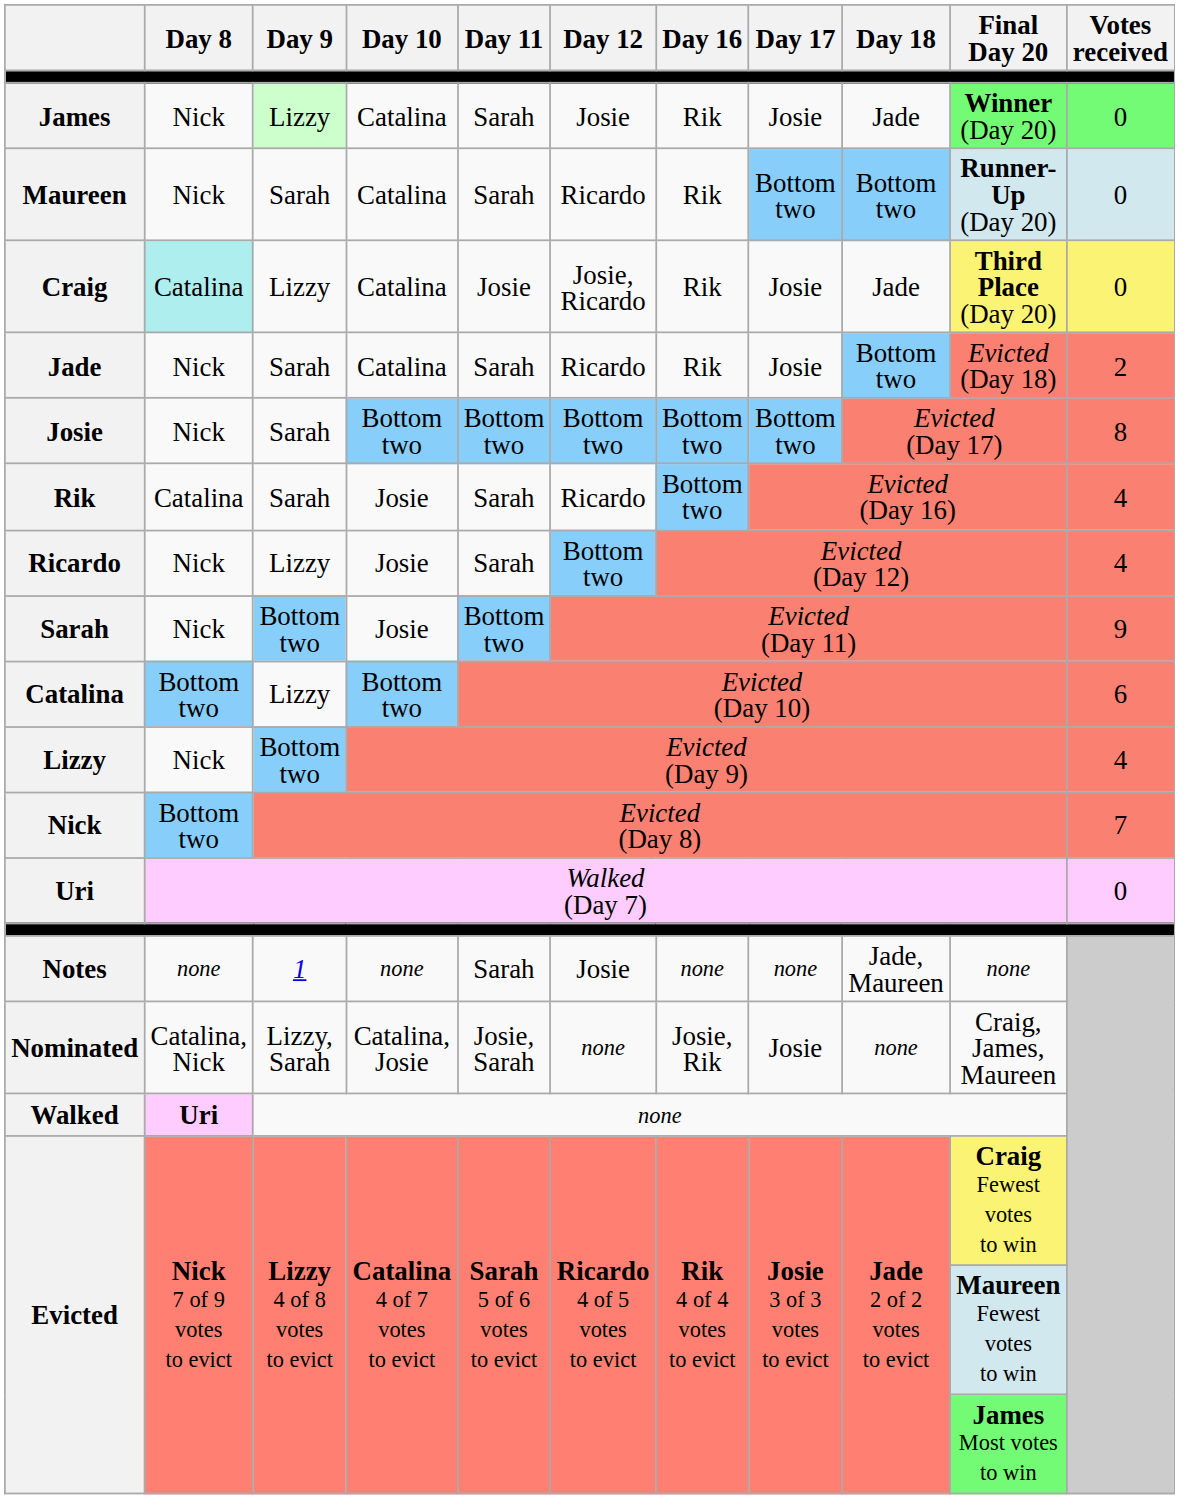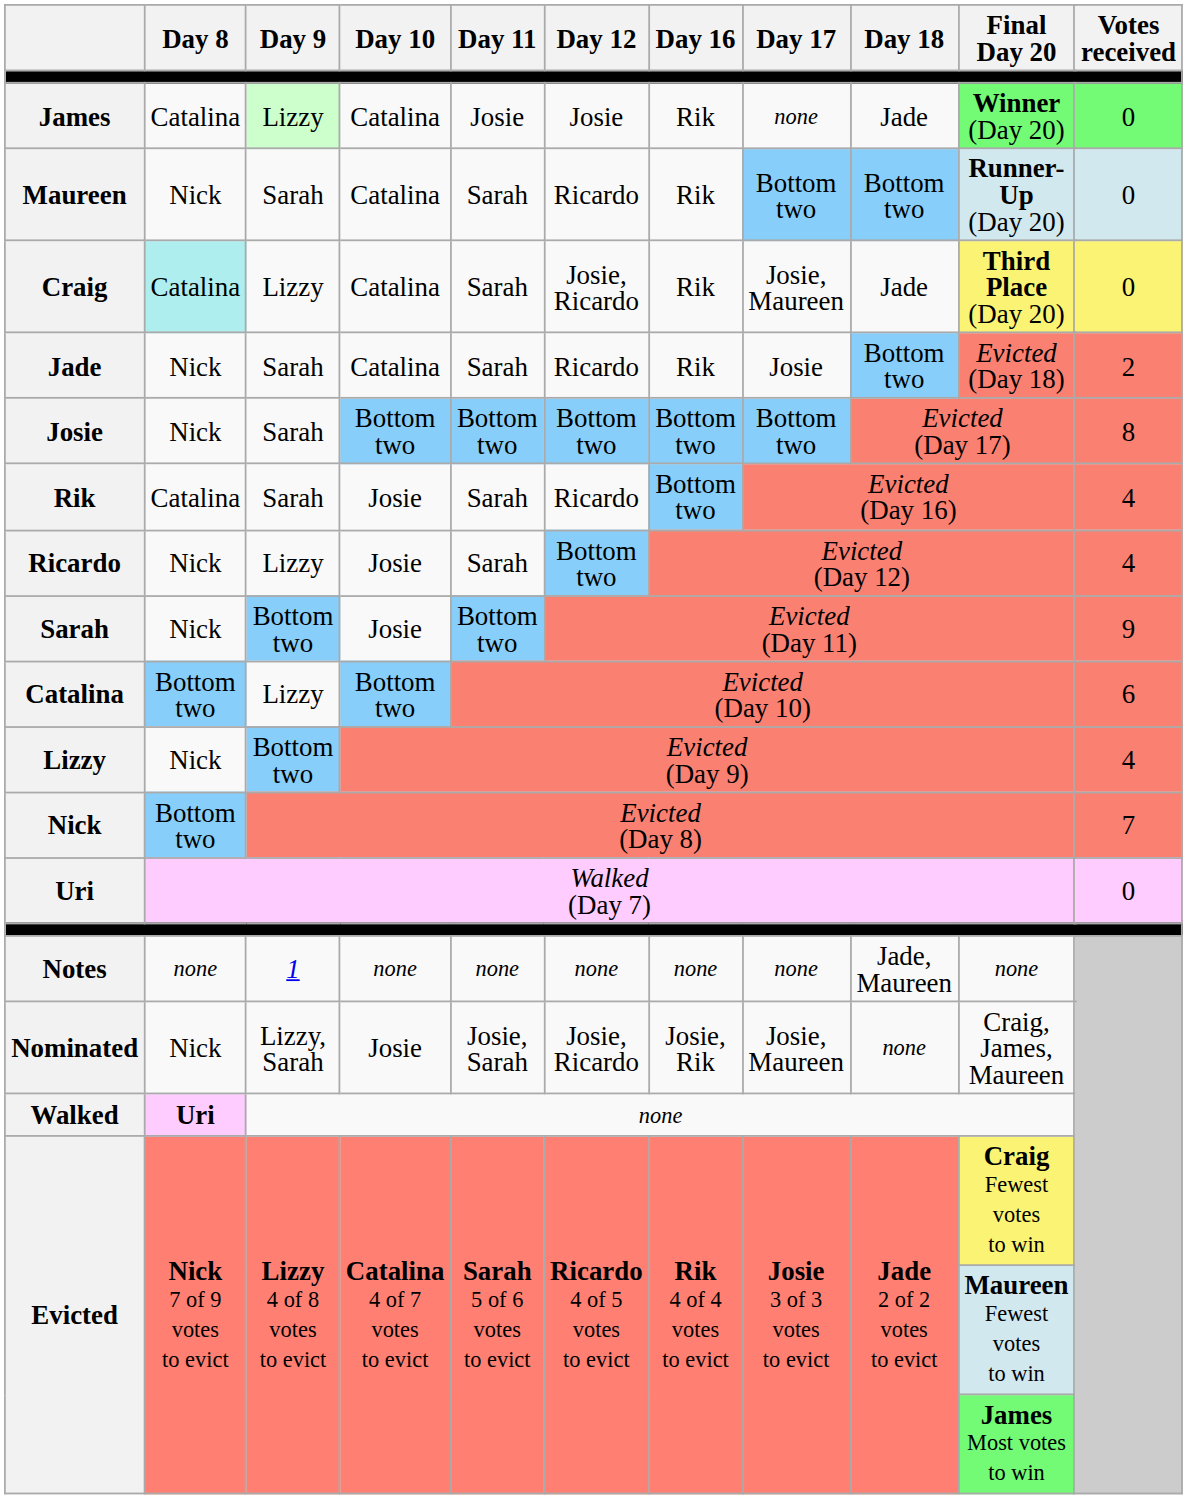 <table class="wikitable" style="text-align:center; font-size:95%; line-height:15px">
 <tr>
 <th style="width: 6%;"></th>
 <th style="width: 6%;">Day 8</th>
 <th style="width: 6%;">Day 9</th>
 <th style="width: 6%;">Day 10</th>
 <th style="width: 6%;">Day 11</th>
 <th style="width: 6%;">Day 12</th>
 <th style="width: 6%;">Day 16</th>
 <th style="width: 6%;">Day 17</th>
 <th style="width: 6%;">Day 18</th>
 <th style="width: 6%;" colspan=2>Final<br>Day 20</th>
 <th style="width: 6%;">Votes<br>received</th>
 </tr>
 <tr>
 <th style="background:#000000;" colspan="12"></th>
 </tr>
 <tr>
 <th>James</th>
-<td>Nick</td>
+<td>Catalina</td>
 <td style="background:#CCFFCC;">Lizzy</td>
 <td>Catalina</td>
-<td>Sarah</td>
+<td>Josie</td>
 <td>Josie</td>
 <td>Rik</td>
-<td>Josie</td>
+<td><small><em>none</em></small></td>
 <td>Jade</td>
 <td style="background:#73FB76;" colspan="2"><strong>Winner</strong><br>(Day 20)</td>
 <td style=background:#73FB76>0</td>
 </tr>
 <tr>
 <th>Maureen</th>
 <td>Nick</td>
 <td>Sarah</td>
 <td>Catalina</td>
 <td>Sarah</td>
 <td>Ricardo</td>
 <td>Rik</td>
 <td style="background:#87CEFA;">Bottom<br>two</td>
 <td style="background:#87CEFA;">Bottom<br>two</td>
 <td style="background:#D1E8EF;" colspan="2"><strong>Runner-Up</strong><br>(Day 20)</td>
 <td style=background:#D1E8EF>0</td>
 </tr>
 <tr>
 <th>Craig</th>
 <td style="background: paleturquoise;">Catalina</td>
 <td>Lizzy</td>
 <td>Catalina</td>
-<td>Josie</td>
+<td>Sarah</td>
 <td>Josie,<br>Ricardo</td>
 <td>Rik</td>
-<td>Josie</td>
+<td>Josie,<br>Maureen</td>
 <td>Jade</td>
 <td style="background:#FBF373;" colspan="2"><strong>Third Place</strong><br>(Day 20)</td>
 <td style=background:#FBF373>0</td>
 </tr>
 <tr>
 <th>Jade</th>
 <td>Nick</td>
 <td>Sarah</td>
 <td>Catalina</td>
 <td>Sarah</td>
 <td>Ricardo</td>
 <td>Rik</td>
 <td>Josie</td>
 <td style="background:#87CEFA;">Bottom<br>two</td>
 <td style="background:#FA8072;" colspan="2"><em>Evicted</em><br>(Day 18)</td>
 <td style=background:#FA8072>2</td>
 </tr>
 <tr>
 <th>Josie</th>
 <td>Nick</td>
 <td>Sarah</td>
 <td style="background:#87CEFA;">Bottom<br>two</td>
 <td style="background:#87CEFA;">Bottom<br>two</td>
 <td style="background:#87CEFA;">Bottom<br>two</td>
 <td style="background:#87CEFA;">Bottom<br>two</td>
 <td style="background:#87CEFA;">Bottom<br>two</td>
 <td style="background:#FA8072;" colspan="3"><em>Evicted</em><br>(Day 17)</td>
 <td style=background:#FA8072>8</td>
 </tr>
 <tr>
 <th>Rik</th>
 <td>Catalina</td>
 <td>Sarah</td>
 <td>Josie</td>
 <td>Sarah</td>
 <td>Ricardo</td>
 <td style="background:#87CEFA;">Bottom<br>two</td>
 <td style="background:#FA8072;" colspan="4"><em>Evicted</em><br>(Day 16)</td>
 <td style=background:#FA8072>4</td>
 </tr>
 <tr>
 <th>Ricardo</th>
 <td>Nick</td>
 <td>Lizzy</td>
 <td>Josie</td>
 <td>Sarah</td>
 <td style="background:#87CEFA;">Bottom<br>two</td>
 <td style="background:#FA8072;" colspan="5"><em>Evicted</em><br>(Day 12)</td>
 <td style=background:#FA8072>4</td>
 </tr>
 <tr>
 <th>Sarah</th>
 <td>Nick</td>
 <td style="background:#87CEFA;">Bottom<br>two</td>
 <td>Josie</td>
 <td style="background:#87CEFA;">Bottom<br>two</td>
 <td style="background:#FA8072;" colspan="6"><em>Evicted</em><br>(Day 11)</td>
 <td style=background:#FA8072>9</td>
 </tr>
 <tr>
 <th>Catalina</th>
 <td style="background:#87CEFA;">Bottom<br>two</td>
 <td>Lizzy</td>
 <td style="background:#87CEFA;">Bottom<br>two</td>
 <td style="background:#FA8072;" colspan="7"><em>Evicted</em><br>(Day 10)</td>
 <td style=background:#FA8072>6</td>
 </tr>
 <tr>
 <th>Lizzy</th>
 <td>Nick</td>
 <td style="background:#87CEFA;">Bottom<br>two</td>
 <td style="background:#FA8072;" colspan="8"><em>Evicted</em><br>(Day 9)</td>
 <td style=background:#FA8072>4</td>
 </tr>
 <tr>
 <th>Nick</th>
 <td style="background:#87CEFA;">Bottom<br>two</td>
 <td style="background:#FA8072;" colspan="9"><em>Evicted</em><br>(Day 8)</td>
 <td style=background:#FA8072>7</td>
 </tr>
 <tr>
 <th>Uri</th>
 <td style="background:#ffccff; text-align:center" colspan="10"><em>Walked</em><br>(Day 7)</td>
 <td style=background:#ffccff>0</td>
 </tr>
 <tr>
 <th style="background:#000000;" colspan="12"></th>
 </tr>
 <tr>
 <th>Notes</th>
 <td><small><em>none</em></small></td>
 <td><cite><em><a href='#'>1</a></em></cite></td>
 <td><small><em>none</em></small></td>
-<td>Sarah</td>
-<td>Josie</td>
+<td><small><em>none</em></small></td>
+<td><small><em>none</em></small></td>
 <td><small><em>none</em></small></td>
 <td><small><em>none</em></small></td>
 <td>Jade,<br>Maureen</td>
 <td colspan=2><small><em>none</em></small></td>
 <td rowspan=6 style=background:#CCC></td>
 </tr>
 <tr>
 <th>Nominated</th>
-<td>Catalina,<br>Nick</td>
+<td>Nick</td>
 <td>Lizzy,<br>Sarah</td>
-<td>Catalina,<br>Josie</td>
+<td>Josie</td>
 <td>Josie,<br>Sarah</td>
-<td><small><em>none</em></small></td>
+<td>Josie,<br>Ricardo</td>
 <td>Josie,<br>Rik</td>
-<td>Josie</td>
+<td>Josie,<br>Maureen</td>
 <td><small><em>none</em></small></td>
 <td colspan=2>Craig,<br>James,<br>Maureen</td>
 </tr>
 <tr>
 <th>Walked</th>
 <td style=background:#FFCCFF><strong>Uri</strong></td>
 <td colspan=9><small><em>none</em></small></td>
 </tr>
 <tr>
 <th rowspan=3>Evicted</th>
 <td style="background:#FF8072" rowspan=3><strong>Nick</strong><br><small>7 of 9 votes<br>to evict</small></td>
 <td style="background:#FF8072" rowspan=3><strong>Lizzy</strong><br><small>4 of 8 votes<br>to evict</small></td>
 <td style="background:#FF8072" rowspan=3><strong>Catalina</strong><br><small>4 of 7 votes<br>to evict</small></td>
 <td style="background:#FF8072" rowspan=3><strong>Sarah</strong><br><small>5 of 6 votes<br>to evict</small></td>
 <td style="background:#FF8072" rowspan=3><strong>Ricardo</strong><br><small>4 of 5 votes<br>to evict</small></td>
 <td style="background:#FF8072" rowspan=3><strong>Rik</strong><br><small>4 of 4 votes<br>to evict</small></td>
 <td style="background:#FF8072" rowspan=3><strong>Josie</strong><br><small>3 of 3 votes<br>to evict</small></td>
 <td style="background:#FF8072" rowspan=3><strong>Jade</strong><br><small>2 of 2 votes<br>to evict</small></td>
 <td style="background:#FBF373;" colspan=2><strong>Craig</strong><br><small>Fewest votes<br>to win</small></td>
 </tr>
 <tr>
 <td style="background:#D1E8EF;" colspan=2><strong>Maureen</strong><br><small>Fewest votes<br>to win</small></td>
 </tr>
 <tr>
 <td style="background:#73FB76" colspan=2><strong>James</strong><br><small>Most votes<br>to win</small></td>
 </tr>
 </table>
